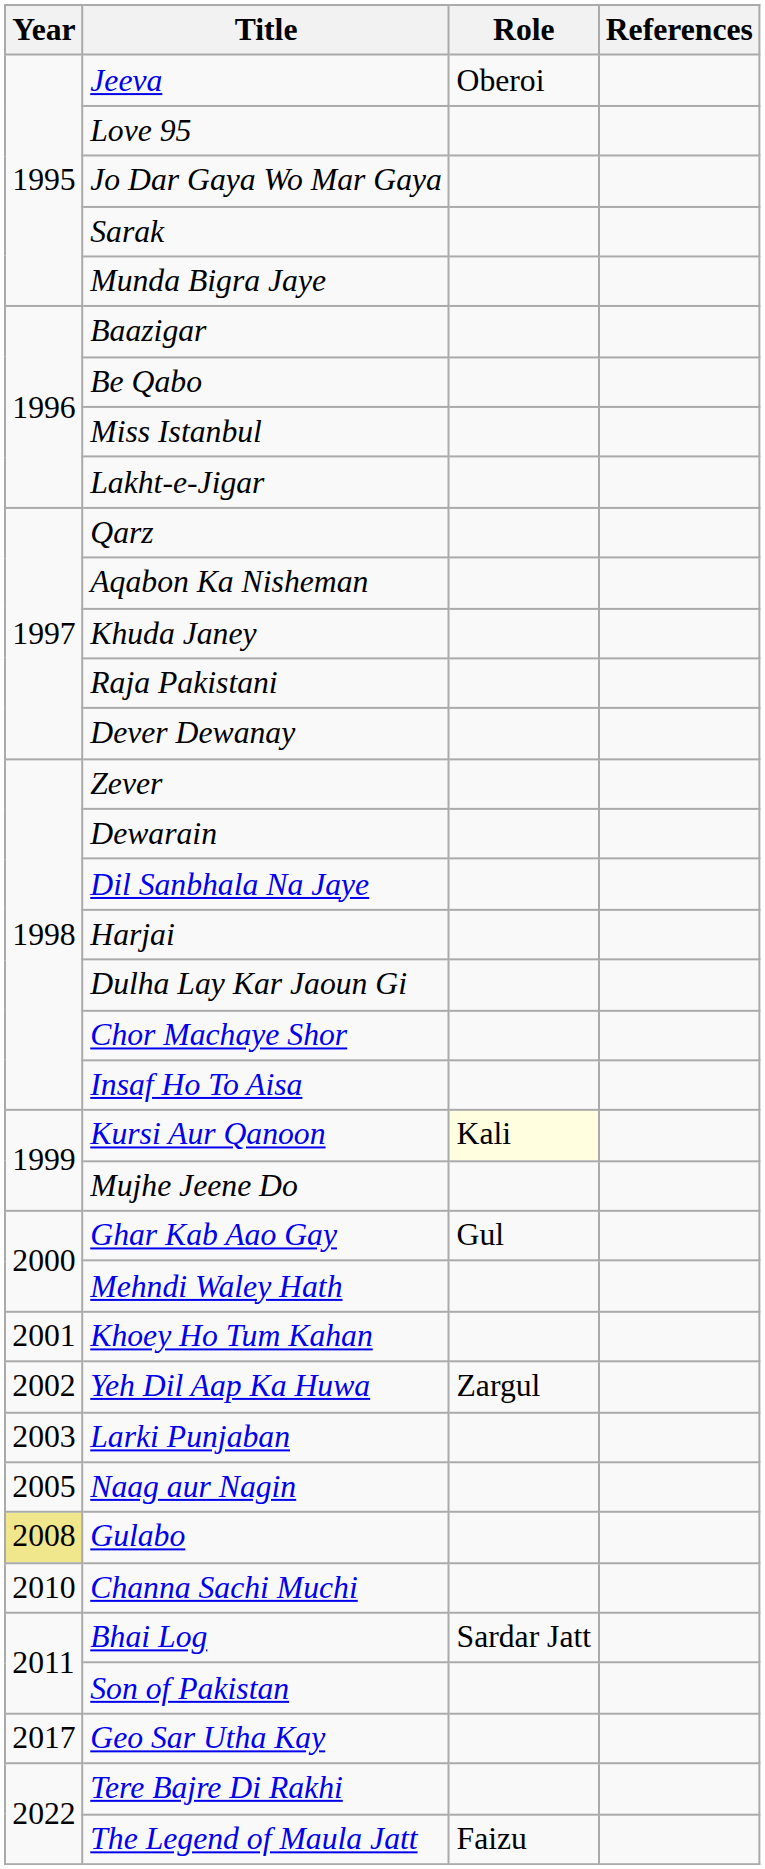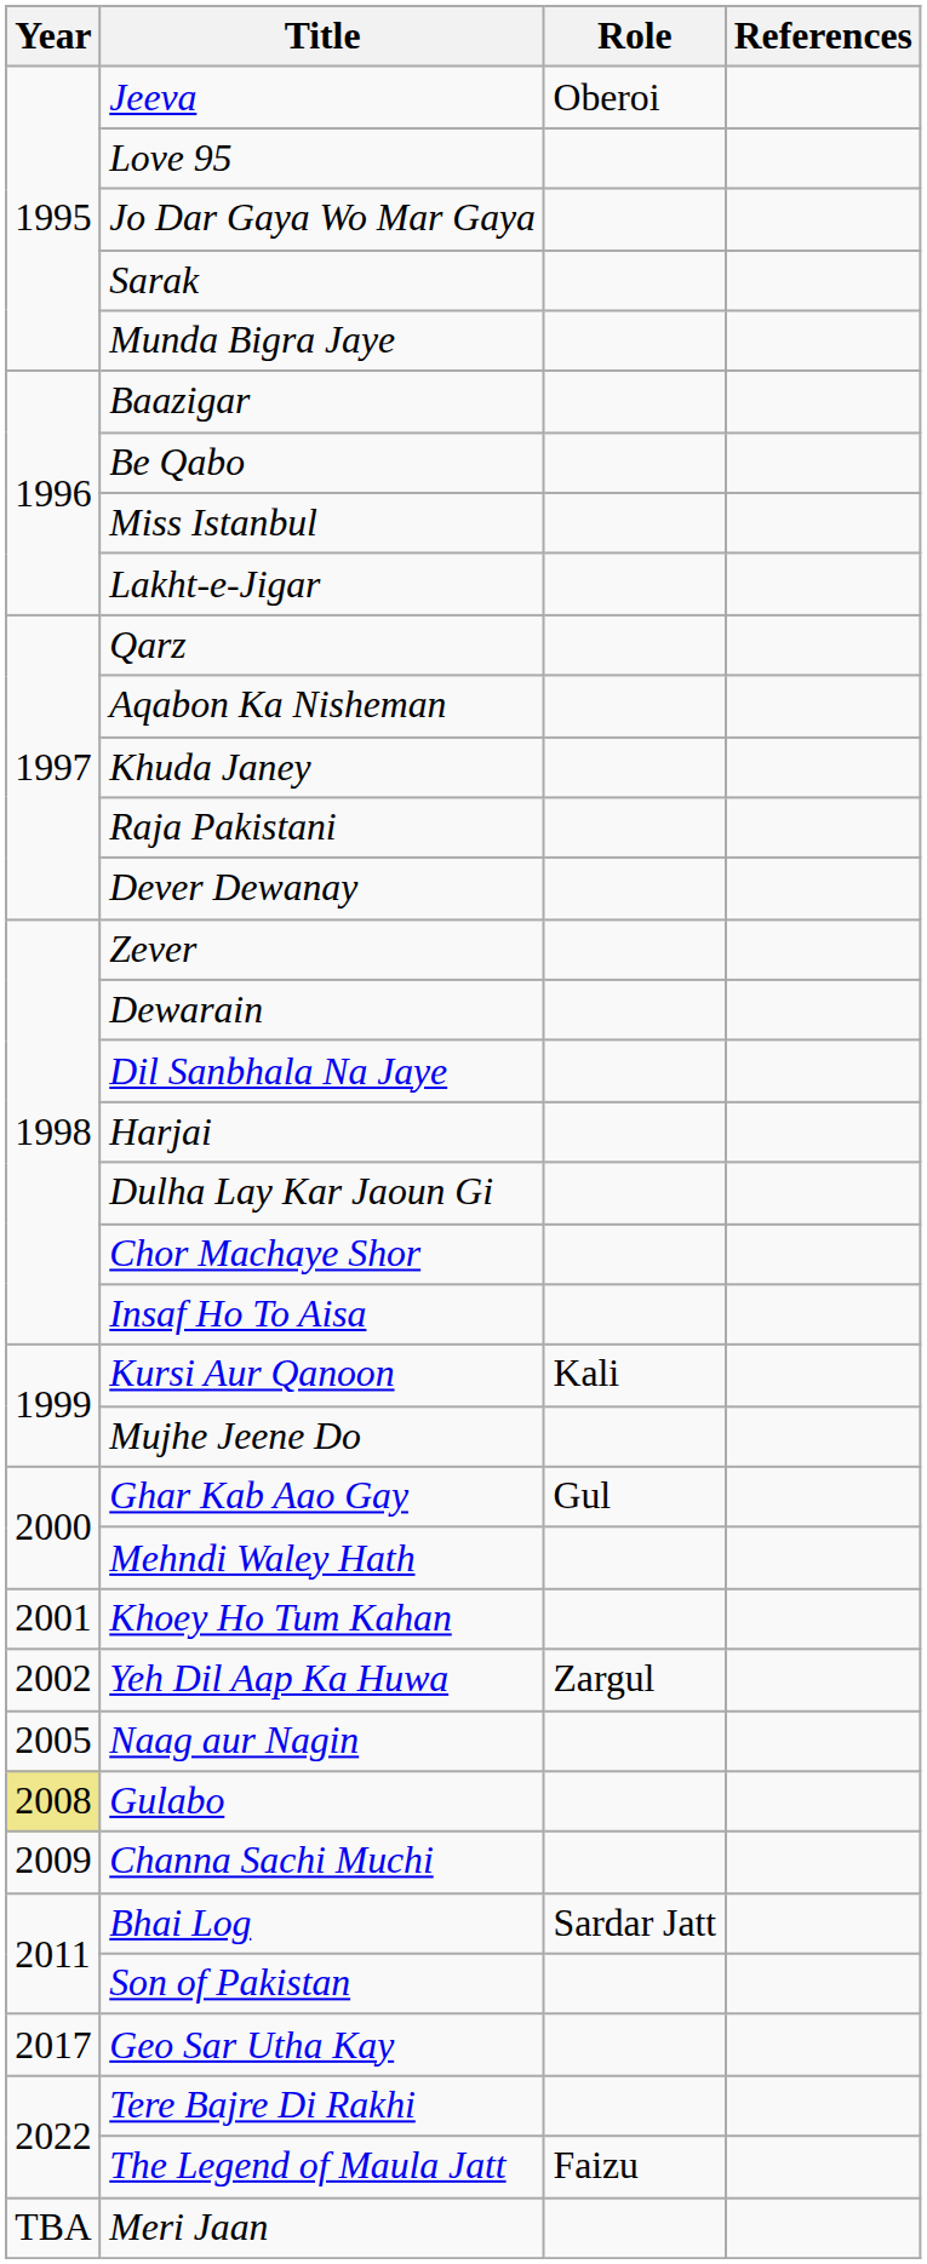 <table class="wikitable">
 <tr>
 <th>Year</th>
 <th>Title</th>
 <th>Role</th>
 <th>References</th>
 </tr>
 <tr>
 <td rowspan="5">1995</td>
 <td><em><a href='#'>Jeeva</a></em></td>
 <td>Oberoi</td>
 <td></td>
 </tr>
 <tr>
 <td><em>Love 95</em></td>
 <td></td>
 <td></td>
 </tr>
 <tr>
 <td><em>Jo Dar Gaya Wo Mar Gaya</em></td>
 <td></td>
 <td></td>
 </tr>
 <tr>
 <td><em>Sarak</em></td>
 <td></td>
 <td></td>
 </tr>
 <tr>
 <td><em>Munda Bigra Jaye</em></td>
 <td></td>
 <td></td>
 </tr>
 <tr>
 <td rowspan="4">1996</td>
 <td><em>Baazigar</em></td>
 <td></td>
 <td></td>
 </tr>
 <tr>
 <td><em>Be Qabo</em></td>
 <td></td>
 <td></td>
 </tr>
 <tr>
 <td><em>Miss Istanbul</em></td>
 <td></td>
 <td></td>
 </tr>
 <tr>
 <td><em>Lakht-e-Jigar</em></td>
 <td></td>
 <td></td>
 </tr>
 <tr>
 <td rowspan="5">1997</td>
 <td><em>Qarz</em></td>
 <td></td>
 <td></td>
 </tr>
 <tr>
 <td><em>Aqabon Ka Nisheman</em></td>
 <td></td>
 <td></td>
 </tr>
 <tr>
 <td><em>Khuda Janey</em></td>
 <td></td>
 <td></td>
 </tr>
 <tr>
 <td><em>Raja Pakistani</em></td>
 <td></td>
 <td></td>
 </tr>
 <tr>
 <td><em>Dever Dewanay</em></td>
 <td></td>
 <td></td>
 </tr>
 <tr>
 <td rowspan="7">1998</td>
 <td><em>Zever</em></td>
 <td></td>
 <td></td>
 </tr>
 <tr>
 <td><em>Dewarain</em></td>
 <td></td>
 <td></td>
 </tr>
 <tr>
 <td><em><a href='#'>Dil Sanbhala Na Jaye</a></em></td>
 <td></td>
 <td></td>
 </tr>
 <tr>
 <td><em>Harjai</em></td>
 <td></td>
 <td></td>
 </tr>
 <tr>
 <td><em>Dulha Lay Kar Jaoun Gi</em></td>
 <td></td>
 <td></td>
 </tr>
 <tr>
 <td><em><a href='#'>Chor Machaye Shor</a></em></td>
 <td></td>
 <td></td>
 </tr>
 <tr>
 <td><em><a href='#'>Insaf Ho To Aisa</a></em></td>
 <td></td>
 <td></td>
 </tr>
 <tr>
 <td rowspan="2">1999</td>
 <td><em><a href='#'>Kursi Aur Qanoon</a></em></td>
-<td style="background: lightyellow;">Kali</td>
+<td>Kali</td>
 <td></td>
 </tr>
 <tr>
 <td><em>Mujhe Jeene Do</em></td>
 <td></td>
 <td></td>
 </tr>
 <tr>
 <td rowspan=2>2000</td>
 <td><em><a href='#'>Ghar Kab Aao Gay</a></em></td>
 <td>Gul</td>
 <td></td>
 </tr>
 <tr>
 <td><em><a href='#'>Mehndi Waley Hath</a></em></td>
 <td></td>
 <td></td>
 </tr>
 <tr>
 <td>2001</td>
 <td><em><a href='#'>Khoey Ho Tum Kahan</a></em></td>
 <td></td>
 <td></td>
 </tr>
 <tr>
 <td>2002</td>
 <td><em><a href='#'>Yeh Dil Aap Ka Huwa</a></em></td>
 <td>Zargul</td>
 <td></td>
 </tr>
 <tr>
-<td>2003</td>
-<td><em><a href='#'>Larki Punjaban</a></em></td>
-<td></td>
-<td></td>
-</tr>
-<tr>
 <td>2005</td>
 <td><em><a href='#'>Naag aur Nagin</a></em></td>
 <td></td>
 <td></td>
 </tr>
 <tr>
 <td style="background: khaki;">2008</td>
 <td><em><a href='#'>Gulabo</a></em></td>
 <td></td>
 <td></td>
 </tr>
 <tr>
-<td>2010</td>
+<td>2009</td>
 <td><em><a href='#'>Channa Sachi Muchi</a></em></td>
 <td></td>
 <td></td>
 </tr>
 <tr>
 <td rowspan="2">2011</td>
 <td><em><a href='#'>Bhai Log</a></em></td>
 <td>Sardar Jatt</td>
 <td></td>
 </tr>
 <tr>
 <td><em><a href='#'>Son of Pakistan</a></em></td>
 <td></td>
 <td></td>
 </tr>
 <tr>
 <td>2017</td>
 <td><em><a href='#'>Geo Sar Utha Kay</a></em></td>
 <td></td>
 <td></td>
 </tr>
 <tr>
 <td rowspan="2">2022</td>
 <td><em><a href='#'>Tere Bajre Di Rakhi</a></em></td>
 <td></td>
 <td></td>
 </tr>
 <tr>
 <td><em><a href='#'>The Legend of Maula Jatt</a></em></td>
 <td>Faizu</td>
 <td></td>
 </tr>
+<tr>
+<td>TBA</td>
+<td><em>Meri Jaan</em></td>
+<td></td>
+<td></td>
+</tr>
 </table>
